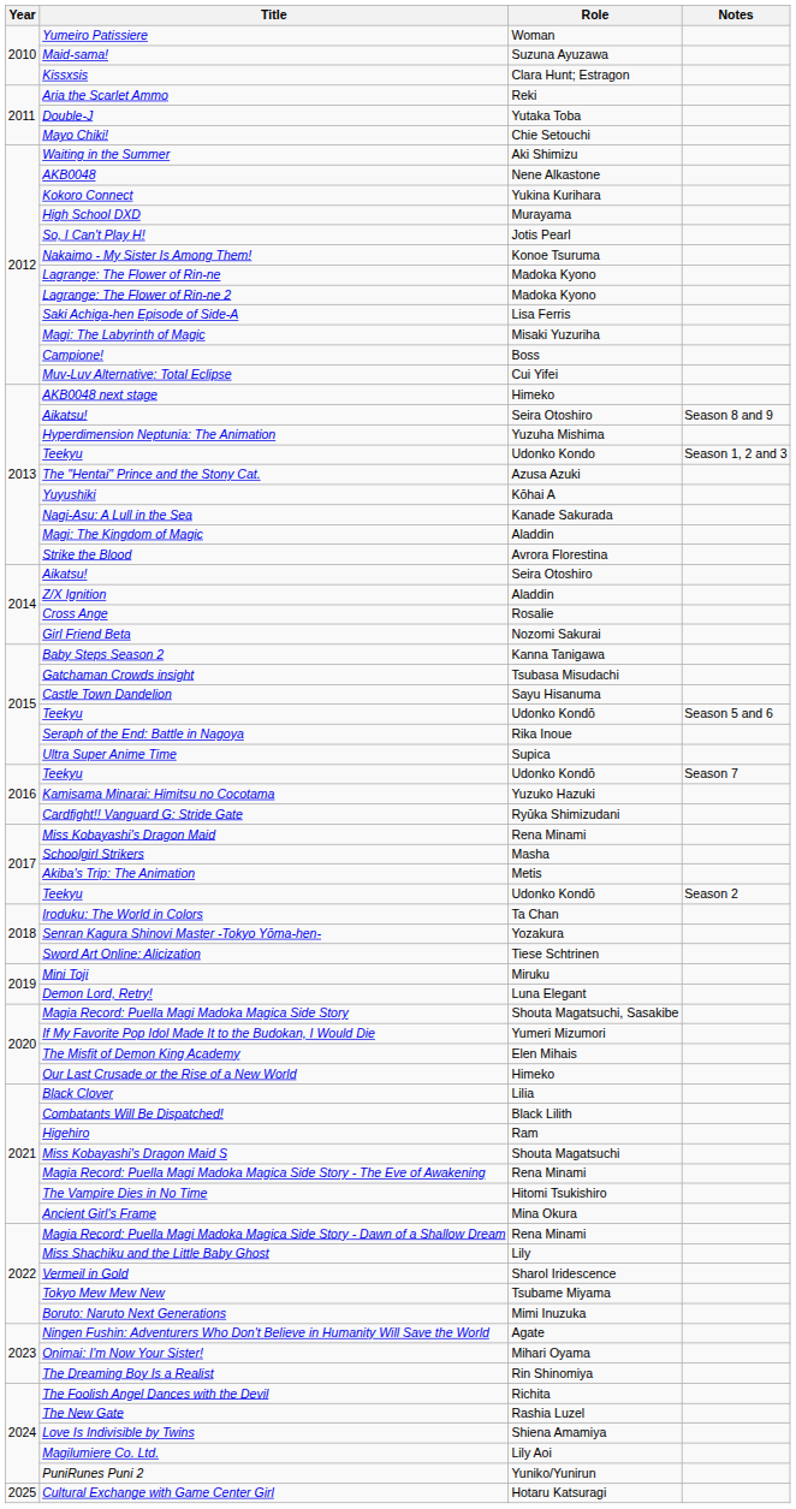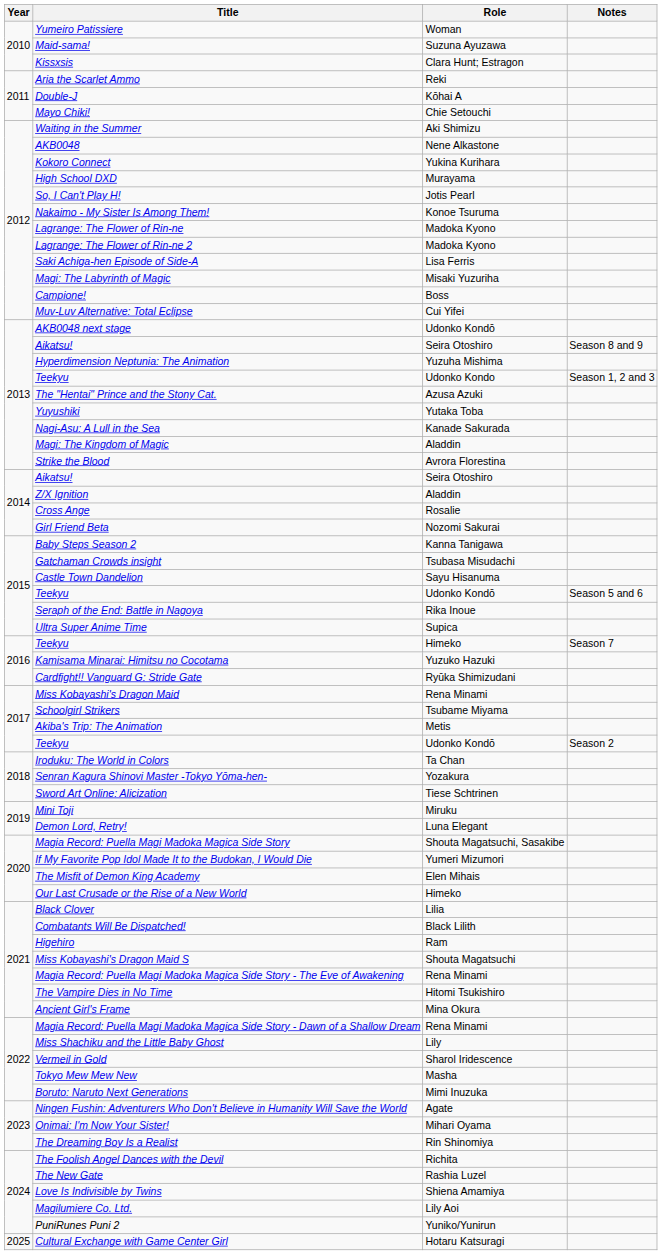 <table class="wikitable sortable" style="font-size: 90%;">
 <tr>
 <th>Year</th>
 <th>Title</th>
 <th>Role</th>
 <th>Notes</th>
 </tr>
 <tr>
 <td rowspan="3">2010</td>
 <td><em><a href='#'>Yumeiro Patissiere</a></em></td>
 <td>Woman</td>
 <td></td>
 </tr>
 <tr>
 <td><em><a href='#'>Maid-sama!</a></em></td>
 <td>Suzuna Ayuzawa</td>
 <td></td>
 </tr>
 <tr>
 <td><em><a href='#'>Kissxsis</a></em></td>
 <td>Clara Hunt; Estragon</td>
 <td></td>
 </tr>
 <tr>
 <td rowspan="3">2011</td>
 <td><em><a href='#'>Aria the Scarlet Ammo</a></em></td>
 <td>Reki</td>
 <td></td>
 </tr>
 <tr>
 <td><em><a href='#'>Double-J</a></em></td>
-<td>Yutaka Toba</td>
+<td>Kōhai A</td>
 <td></td>
 </tr>
 <tr>
 <td><em><a href='#'>Mayo Chiki!</a></em></td>
 <td>Chie Setouchi</td>
 <td></td>
 </tr>
 <tr>
 <td rowspan="12">2012</td>
 <td><em><a href='#'>Waiting in the Summer</a></em></td>
 <td>Aki Shimizu</td>
 <td></td>
 </tr>
 <tr>
 <td><em><a href='#'>AKB0048</a></em></td>
 <td>Nene Alkastone</td>
 <td></td>
 </tr>
 <tr>
 <td><em><a href='#'>Kokoro Connect</a></em></td>
 <td>Yukina Kurihara</td>
 <td></td>
 </tr>
 <tr>
 <td><em><a href='#'>High School DXD</a></em></td>
 <td>Murayama</td>
 <td></td>
 </tr>
 <tr>
 <td><em><a href='#'>So, I Can't Play H!</a></em></td>
 <td>Jotis Pearl</td>
 <td></td>
 </tr>
 <tr>
 <td><em><a href='#'>Nakaimo - My Sister Is Among Them!</a></em></td>
 <td>Konoe Tsuruma</td>
 <td></td>
 </tr>
 <tr>
 <td><em><a href='#'>Lagrange: The Flower of Rin-ne</a></em></td>
 <td>Madoka Kyono</td>
 <td></td>
 </tr>
 <tr>
 <td><em><a href='#'>Lagrange: The Flower of Rin-ne 2</a></em></td>
 <td>Madoka Kyono</td>
 <td></td>
 </tr>
 <tr>
 <td><em><a href='#'>Saki Achiga-hen Episode of Side-A</a></em></td>
 <td>Lisa Ferris</td>
 <td></td>
 </tr>
 <tr>
 <td><em><a href='#'>Magi: The Labyrinth of Magic</a></em></td>
 <td>Misaki Yuzuriha</td>
 <td></td>
 </tr>
 <tr>
 <td><em><a href='#'>Campione!</a></em></td>
 <td>Boss</td>
 <td></td>
 </tr>
 <tr>
 <td><em><a href='#'>Muv-Luv Alternative: Total Eclipse</a></em></td>
 <td>Cui Yifei</td>
 <td></td>
 </tr>
 <tr>
 <td rowspan="9">2013</td>
 <td><em><a href='#'>AKB0048 next stage</a></em></td>
-<td>Himeko</td>
+<td>Udonko Kondō</td>
 <td></td>
 </tr>
 <tr>
 <td><em><a href='#'>Aikatsu!</a></em></td>
 <td>Seira Otoshiro</td>
 <td>Season 8 and 9</td>
 </tr>
 <tr>
 <td><em><a href='#'>Hyperdimension Neptunia: The Animation</a></em></td>
 <td>Yuzuha Mishima</td>
 <td></td>
 </tr>
 <tr>
 <td><em><a href='#'>Teekyu</a></em></td>
 <td>Udonko Kondo</td>
 <td>Season 1, 2 and 3</td>
 </tr>
 <tr>
 <td><em><a href='#'>The "Hentai" Prince and the Stony Cat.</a></em></td>
 <td>Azusa Azuki</td>
 <td></td>
 </tr>
 <tr>
 <td><em><a href='#'>Yuyushiki</a></em></td>
-<td>Kōhai A</td>
+<td>Yutaka Toba</td>
 <td></td>
 </tr>
 <tr>
 <td><em><a href='#'>Nagi-Asu: A Lull in the Sea</a></em></td>
 <td>Kanade Sakurada</td>
 <td></td>
 </tr>
 <tr>
 <td><em><a href='#'>Magi: The Kingdom of Magic</a></em></td>
 <td>Aladdin</td>
 <td></td>
 </tr>
 <tr>
 <td><em><a href='#'>Strike the Blood</a></em></td>
 <td>Avrora Florestina</td>
 <td></td>
 </tr>
 <tr>
 <td rowspan="4">2014</td>
 <td><em><a href='#'>Aikatsu!</a></em></td>
 <td>Seira Otoshiro</td>
 <td></td>
 </tr>
 <tr>
 <td><em><a href='#'>Z/X Ignition</a></em></td>
 <td>Aladdin</td>
 <td></td>
 </tr>
 <tr>
 <td><em><a href='#'>Cross Ange</a></em></td>
 <td>Rosalie</td>
 <td></td>
 </tr>
 <tr>
 <td><em><a href='#'>Girl Friend Beta</a></em></td>
 <td>Nozomi Sakurai</td>
 <td></td>
 </tr>
 <tr>
 <td rowspan="6">2015</td>
 <td><em><a href='#'>Baby Steps Season 2</a></em></td>
 <td>Kanna Tanigawa</td>
 <td></td>
 </tr>
 <tr>
 <td><em><a href='#'>Gatchaman Crowds insight</a></em></td>
 <td>Tsubasa Misudachi</td>
 <td></td>
 </tr>
 <tr>
 <td><em><a href='#'>Castle Town Dandelion</a></em></td>
 <td>Sayu Hisanuma</td>
 <td></td>
 </tr>
 <tr>
 <td><em><a href='#'>Teekyu</a></em></td>
 <td>Udonko Kondō</td>
 <td>Season 5 and 6</td>
 </tr>
 <tr>
 <td><em><a href='#'>Seraph of the End: Battle in Nagoya</a></em></td>
 <td>Rika Inoue</td>
 <td></td>
 </tr>
 <tr>
 <td><em><a href='#'>Ultra Super Anime Time</a></em></td>
 <td>Supica</td>
 <td></td>
 </tr>
 <tr>
 <td rowspan="3">2016</td>
 <td><em><a href='#'>Teekyu</a></em></td>
-<td>Udonko Kondō</td>
+<td>Himeko</td>
 <td>Season 7</td>
 </tr>
 <tr>
 <td><em><a href='#'>Kamisama Minarai: Himitsu no Cocotama</a></em></td>
 <td>Yuzuko Hazuki</td>
 <td></td>
 </tr>
 <tr>
 <td><em><a href='#'>Cardfight!! Vanguard G: Stride Gate</a></em></td>
 <td>Ryūka Shimizudani</td>
 <td></td>
 </tr>
 <tr>
 <td rowspan="4">2017</td>
 <td><em><a href='#'>Miss Kobayashi's Dragon Maid</a></em></td>
 <td>Rena Minami</td>
 <td></td>
 </tr>
 <tr>
 <td><em><a href='#'>Schoolgirl Strikers</a></em></td>
-<td>Masha</td>
+<td>Tsubame Miyama</td>
 <td></td>
 </tr>
 <tr>
 <td><em><a href='#'>Akiba's Trip: The Animation</a></em></td>
 <td>Metis</td>
 <td></td>
 </tr>
 <tr>
 <td><em><a href='#'>Teekyu</a></em></td>
 <td>Udonko Kondō</td>
 <td>Season 2</td>
 </tr>
 <tr>
 <td rowspan="3">2018</td>
 <td><em><a href='#'>Iroduku: The World in Colors</a></em></td>
 <td>Ta Chan</td>
 <td></td>
 </tr>
 <tr>
 <td><em><a href='#'>Senran Kagura Shinovi Master -Tokyo Yōma-hen-</a></em></td>
 <td>Yozakura</td>
 <td></td>
 </tr>
 <tr>
 <td><em><a href='#'>Sword Art Online: Alicization</a></em></td>
 <td>Tiese Schtrinen</td>
 <td></td>
 </tr>
 <tr>
 <td rowspan="2">2019</td>
 <td><em><a href='#'>Mini Toji</a></em></td>
 <td>Miruku</td>
 <td></td>
 </tr>
 <tr>
 <td><em><a href='#'>Demon Lord, Retry!</a></em></td>
 <td>Luna Elegant</td>
 <td></td>
 </tr>
 <tr>
 <td rowspan="4">2020</td>
 <td><em><a href='#'>Magia Record: Puella Magi Madoka Magica Side Story</a></em></td>
 <td>Shouta Magatsuchi, Sasakibe</td>
 <td></td>
 </tr>
 <tr>
 <td><em><a href='#'>If My Favorite Pop Idol Made It to the Budokan, I Would Die</a></em></td>
 <td>Yumeri Mizumori</td>
 <td></td>
 </tr>
 <tr>
 <td><em><a href='#'>The Misfit of Demon King Academy</a></em></td>
 <td>Elen Mihais</td>
 <td></td>
 </tr>
 <tr>
 <td><em><a href='#'>Our Last Crusade or the Rise of a New World</a></em></td>
 <td>Himeko</td>
 <td></td>
 </tr>
 <tr>
 <td rowspan="7">2021</td>
 <td><em><a href='#'>Black Clover</a></em></td>
 <td>Lilia</td>
 <td></td>
 </tr>
 <tr>
 <td><em><a href='#'>Combatants Will Be Dispatched!</a></em></td>
 <td>Black Lilith</td>
 <td></td>
 </tr>
 <tr>
 <td><em><a href='#'>Higehiro</a></em></td>
 <td>Ram</td>
 <td></td>
 </tr>
 <tr>
 <td><em><a href='#'>Miss Kobayashi's Dragon Maid S</a></em></td>
 <td>Shouta Magatsuchi</td>
 <td></td>
 </tr>
 <tr>
 <td><em><a href='#'>Magia Record: Puella Magi Madoka Magica Side Story - The Eve of Awakening</a></em></td>
 <td>Rena Minami</td>
 <td></td>
 </tr>
 <tr>
 <td><em><a href='#'>The Vampire Dies in No Time</a></em></td>
 <td>Hitomi Tsukishiro</td>
 <td></td>
 </tr>
 <tr>
 <td><em><a href='#'>Ancient Girl's Frame</a></em></td>
 <td>Mina Okura</td>
 <td></td>
 </tr>
 <tr>
 <td rowspan="5">2022</td>
 <td><em><a href='#'>Magia Record: Puella Magi Madoka Magica Side Story - Dawn of a Shallow Dream</a></em></td>
 <td>Rena Minami</td>
 <td></td>
 </tr>
 <tr>
 <td><em><a href='#'>Miss Shachiku and the Little Baby Ghost</a></em></td>
 <td>Lily</td>
 <td></td>
 </tr>
 <tr>
 <td><em><a href='#'>Vermeil in Gold</a></em></td>
 <td>Sharol Iridescence</td>
 <td></td>
 </tr>
 <tr>
 <td><em><a href='#'>Tokyo Mew Mew New</a></em></td>
-<td>Tsubame Miyama</td>
+<td>Masha</td>
 <td></td>
 </tr>
 <tr>
 <td><em><a href='#'>Boruto: Naruto Next Generations</a></em></td>
 <td>Mimi Inuzuka</td>
 <td></td>
 </tr>
 <tr>
 <td rowspan="3">2023</td>
 <td><em><a href='#'>Ningen Fushin: Adventurers Who Don't Believe in Humanity Will Save the World</a></em></td>
 <td>Agate</td>
 <td></td>
 </tr>
 <tr>
 <td><em><a href='#'>Onimai: I'm Now Your Sister!</a></em></td>
 <td>Mihari Oyama</td>
 <td></td>
 </tr>
 <tr>
 <td><em><a href='#'>The Dreaming Boy Is a Realist</a></em></td>
 <td>Rin Shinomiya</td>
 <td></td>
 </tr>
 <tr>
 <td rowspan="5">2024</td>
 <td><em><a href='#'>The Foolish Angel Dances with the Devil</a></em></td>
 <td>Richita</td>
 <td></td>
 </tr>
 <tr>
 <td><em><a href='#'>The New Gate</a></em></td>
 <td>Rashia Luzel</td>
 <td></td>
 </tr>
 <tr>
 <td><em><a href='#'>Love Is Indivisible by Twins</a></em></td>
 <td>Shiena Amamiya</td>
 <td></td>
 </tr>
 <tr>
 <td><em><a href='#'>Magilumiere Co. Ltd.</a></em></td>
 <td>Lily Aoi</td>
 <td></td>
 </tr>
 <tr>
 <td><em>PuniRunes Puni 2</em></td>
 <td>Yuniko/Yunirun</td>
 <td></td>
 </tr>
 <tr>
 <td>2025</td>
 <td><em><a href='#'>Cultural Exchange with Game Center Girl</a></em></td>
 <td>Hotaru Katsuragi</td>
 </tr>
 </table>
